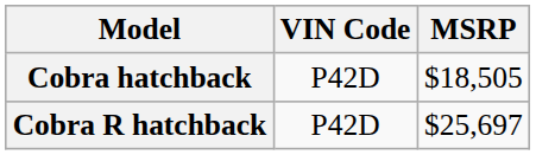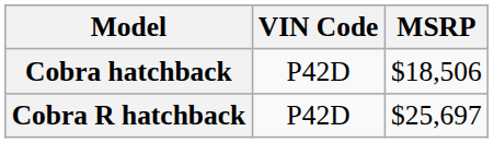 <table class=wikitable>
 <tr>
 <th>Model</th>
 <th>VIN Code</th>
 <th>MSRP</th>
 </tr>
 <tr>
 <th>Cobra hatchback</th>
 <td align=center>P42D</td>
-<td align=left>$18,505</td>
+<td align=left>$18,506</td>
 </tr>
 <tr>
 <th>Cobra R hatchback</th>
 <td align=center>P42D</td>
 <td align=left>$25,697</td>
 </tr>
 </table>
